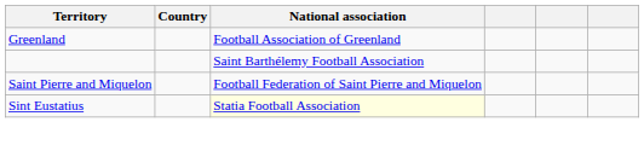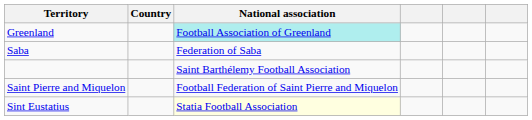 <table class="wikitable sortable" style="font-size: 95%;">
 <tr>
 <th scope="row">Territory</th>
 <th scope="row">Country</th>
 <th scope="row">National association</th>
 <th scope="row" width="50"></th>
 <th scope="row" width="50"></th>
 <th scope="row" width="50"></th>
 </tr>
 <tr>
 <td> <a href='#'>Greenland</a></td>
 <td></td>
-<td><a href='#'>Football Association of Greenland</a></td>
+<td style="background: paleturquoise;"><a href='#'>Football Association of Greenland</a></td>
+<td></td>
+<td></td>
+<td></td>
+</tr>
+<tr>
+<td> <a href='#'>Saba</a></td>
+<td></td>
+<td><a href='#'>Federation of Saba</a></td>
 <td></td>
 <td></td>
 <td></td>
 </tr>
 <tr>
 <td></td>
 <td></td>
 <td><a href='#'>Saint Barthélemy Football Association</a></td>
 <td></td>
 <td></td>
 <td></td>
 </tr>
 <tr>
 <td> <a href='#'>Saint Pierre and Miquelon</a></td>
 <td></td>
 <td><a href='#'>Football Federation of Saint Pierre and Miquelon</a></td>
 <td></td>
 <td></td>
 <td></td>
 </tr>
 <tr>
 <td> <a href='#'>Sint Eustatius</a></td>
 <td></td>
 <td style="background: lightyellow;"><a href='#'>Statia Football Association</a></td>
 <td></td>
 <td></td>
 <td></td>
 </tr>
 </table>
